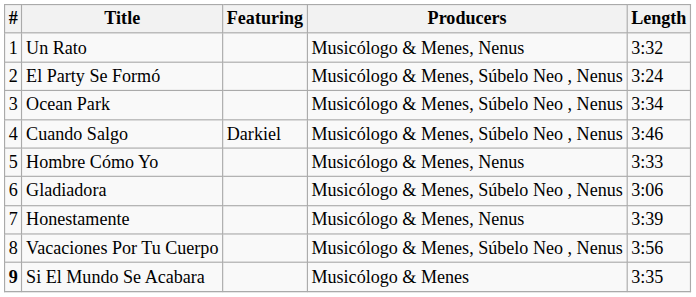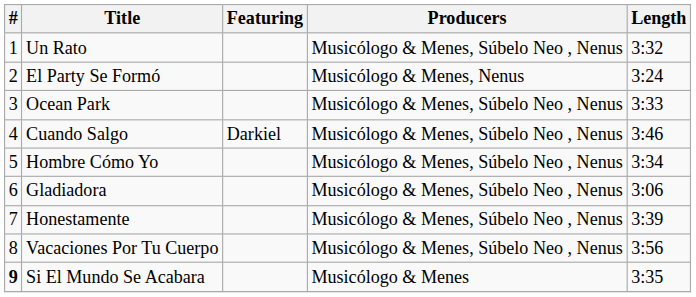 <table class="wikitable">
 <tr>
 <th align="center">#</th>
 <th align="center">Title</th>
 <th align="center">Featuring</th>
 <th align="center">Producers</th>
 <th align="center">Length</th>
 </tr>
 <tr>
 <td>1</td>
 <td>Un Rato</td>
 <td></td>
-<td>Musicólogo & Menes, Nenus</td>
+<td>Musicólogo & Menes, Súbelo Neo , Nenus</td>
 <td>3:32</td>
 </tr>
 <tr>
 <td>2</td>
 <td>El Party Se Formó</td>
 <td></td>
-<td>Musicólogo & Menes, Súbelo Neo , Nenus</td>
+<td>Musicólogo & Menes, Nenus</td>
 <td>3:24</td>
 </tr>
 <tr>
 <td>3</td>
 <td>Ocean Park</td>
 <td></td>
 <td>Musicólogo & Menes, Súbelo Neo , Nenus</td>
-<td>3:34</td>
+<td>3:33</td>
 </tr>
 <tr>
 <td>4</td>
 <td>Cuando Salgo</td>
 <td>Darkiel</td>
 <td>Musicólogo & Menes, Súbelo Neo , Nenus</td>
 <td>3:46</td>
 </tr>
 <tr>
 <td>5</td>
 <td>Hombre Cómo Yo</td>
 <td></td>
-<td>Musicólogo & Menes, Nenus</td>
-<td>3:33</td>
+<td>Musicólogo & Menes, Súbelo Neo , Nenus</td>
+<td>3:34</td>
 </tr>
 <tr>
 <td>6</td>
 <td>Gladiadora</td>
 <td></td>
 <td>Musicólogo & Menes, Súbelo Neo , Nenus</td>
 <td>3:06</td>
 </tr>
 <tr>
 <td>7</td>
 <td>Honestamente</td>
 <td></td>
-<td>Musicólogo & Menes, Nenus</td>
+<td>Musicólogo & Menes, Súbelo Neo , Nenus</td>
 <td>3:39</td>
 </tr>
 <tr>
 <td>8</td>
 <td>Vacaciones Por Tu Cuerpo</td>
 <td></td>
 <td>Musicólogo & Menes, Súbelo Neo , Nenus</td>
 <td>3:56</td>
 </tr>
 <tr>
 <td><strong>9</strong></td>
 <td>Si El Mundo Se Acabara</td>
 <td></td>
 <td>Musicólogo & Menes</td>
 <td>3:35</td>
 </tr>
 <tr>
 </tr>
 </table>
